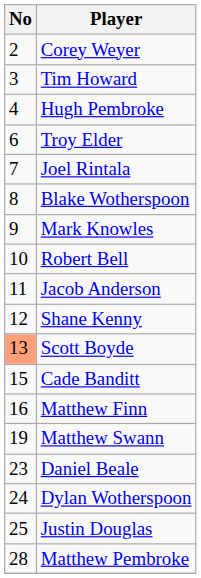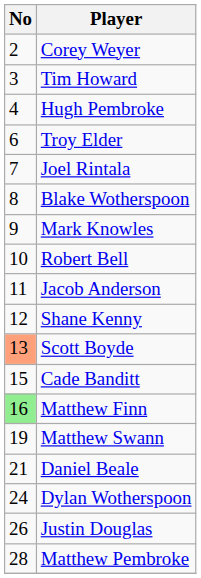 <table class="wikitable">
 <tr>
 <th>No</th>
 <th>Player</th>
 </tr>
 <tr>
 <td>2</td>
 <td><a href='#'>Corey Weyer</a></td>
 </tr>
 <tr>
 <td>3</td>
 <td><a href='#'>Tim Howard</a></td>
 </tr>
 <tr>
 <td>4</td>
 <td><a href='#'>Hugh Pembroke</a></td>
 </tr>
 <tr>
 <td>6</td>
 <td><a href='#'>Troy Elder</a></td>
 </tr>
 <tr>
 <td>7</td>
 <td><a href='#'>Joel Rintala</a></td>
 </tr>
 <tr>
 <td>8</td>
 <td><a href='#'>Blake Wotherspoon</a></td>
 </tr>
 <tr>
 <td>9</td>
 <td><a href='#'>Mark Knowles</a></td>
 </tr>
 <tr>
 <td>10</td>
 <td><a href='#'>Robert Bell</a></td>
 </tr>
 <tr>
 <td>11</td>
 <td><a href='#'>Jacob Anderson</a></td>
 </tr>
 <tr>
 <td>12</td>
 <td><a href='#'>Shane Kenny</a></td>
 </tr>
 <tr>
 <td style="background: lightsalmon;">13</td>
 <td><a href='#'>Scott Boyde</a></td>
 </tr>
 <tr>
 <td>15</td>
 <td><a href='#'>Cade Banditt</a></td>
 </tr>
 <tr>
-<td>16</td>
+<td style="background: lightgreen;">16</td>
 <td><a href='#'>Matthew Finn</a></td>
 </tr>
 <tr>
 <td>19</td>
 <td><a href='#'>Matthew Swann</a></td>
 </tr>
 <tr>
-<td>23</td>
+<td>21</td>
 <td><a href='#'>Daniel Beale</a></td>
 </tr>
 <tr>
 <td>24</td>
 <td><a href='#'>Dylan Wotherspoon</a></td>
 </tr>
 <tr>
-<td>25</td>
+<td>26</td>
 <td><a href='#'>Justin Douglas</a></td>
 </tr>
 <tr>
 <td>28</td>
 <td><a href='#'>Matthew Pembroke</a></td>
 </tr>
 <tr>
 </tr>
 </table>
